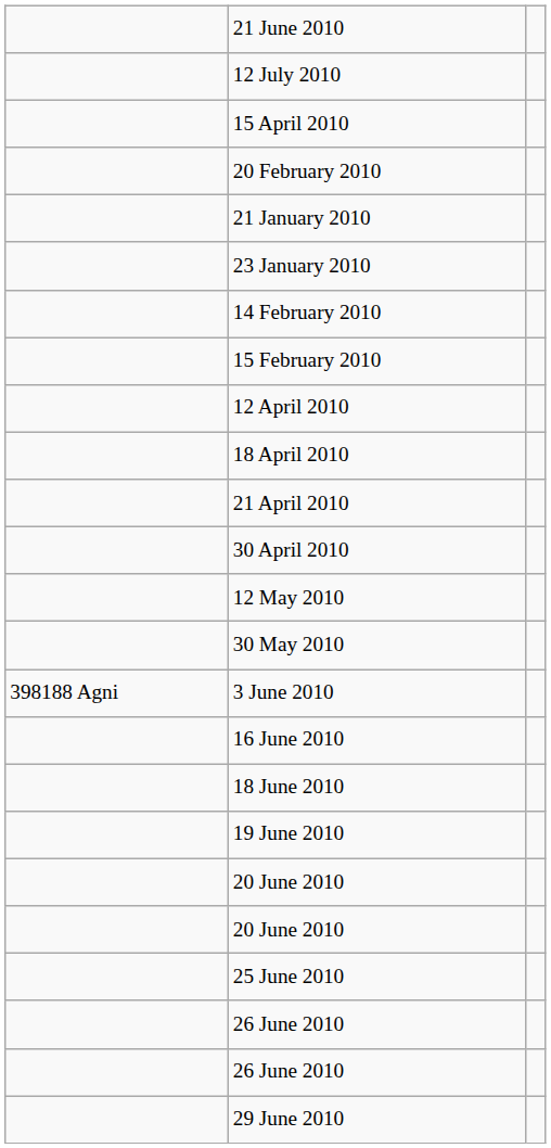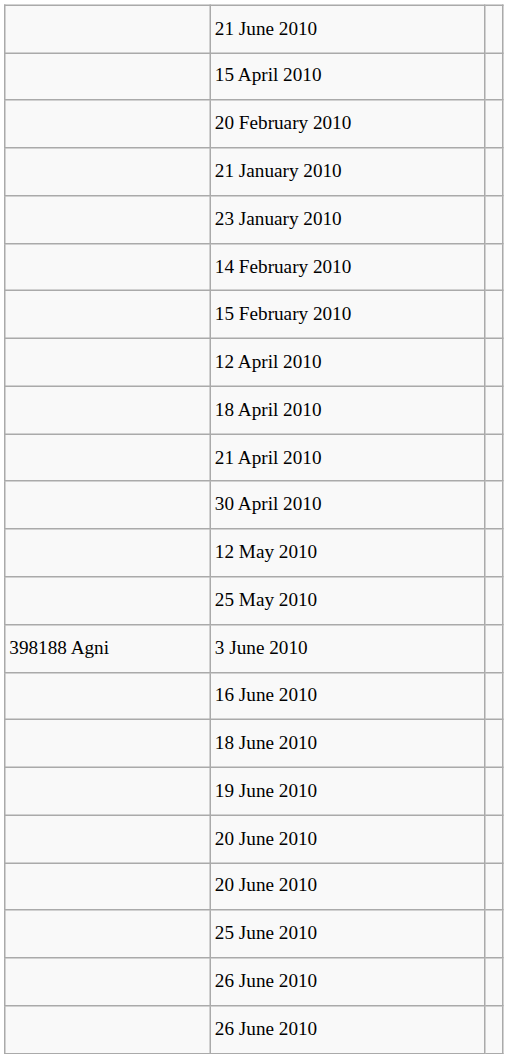 <table class="wikitable" style="font-size: 80%; float: left; width: 26em; margin-right: 1em; height: 700px">
 <tr>
 <td></td>
 <td>21 June 2010</td>
-<td></td>
-</tr>
-<tr>
-<td></td>
-<td>12 July 2010</td>
 <td></td>
 </tr>
 <tr>
 <td></td>
 <td>15 April 2010</td>
 <td></td>
 </tr>
 <tr>
 <td></td>
 <td>20 February 2010</td>
 <td></td>
 </tr>
 <tr>
 <td></td>
 <td>21 January 2010</td>
 <td></td>
 </tr>
 <tr>
 <td></td>
 <td>23 January 2010</td>
 <td></td>
 </tr>
 <tr>
 <td></td>
 <td>14 February 2010</td>
 <td></td>
 </tr>
 <tr>
 <td></td>
 <td>15 February 2010</td>
 <td></td>
 </tr>
 <tr>
 <td></td>
 <td>12 April 2010</td>
 <td></td>
 </tr>
 <tr>
 <td></td>
 <td>18 April 2010</td>
 <td></td>
 </tr>
 <tr>
 <td></td>
 <td>21 April 2010</td>
 <td></td>
 </tr>
 <tr>
 <td></td>
 <td>30 April 2010</td>
 <td></td>
 </tr>
 <tr>
 <td></td>
 <td>12 May 2010</td>
 <td></td>
 </tr>
 <tr>
 <td></td>
-<td>30 May 2010</td>
+<td>25 May 2010</td>
 <td></td>
 </tr>
 <tr>
 <td>398188 Agni</td>
 <td>3 June 2010</td>
 <td></td>
 </tr>
 <tr>
 <td></td>
 <td>16 June 2010</td>
 <td></td>
 </tr>
 <tr>
 <td></td>
 <td>18 June 2010</td>
 <td></td>
 </tr>
 <tr>
 <td></td>
 <td>19 June 2010</td>
 <td></td>
 </tr>
 <tr>
 <td></td>
 <td>20 June 2010</td>
 <td></td>
 </tr>
 <tr>
 <td></td>
 <td>20 June 2010</td>
 <td></td>
 </tr>
 <tr>
 <td></td>
 <td>25 June 2010</td>
 <td></td>
 </tr>
 <tr>
 <td></td>
 <td>26 June 2010</td>
 <td></td>
 </tr>
 <tr>
 <td></td>
 <td>26 June 2010</td>
 <td></td>
 </tr>
-<tr>
-<td></td>
-<td>29 June 2010</td>
-<td></td>
-</tr>
 </table>
